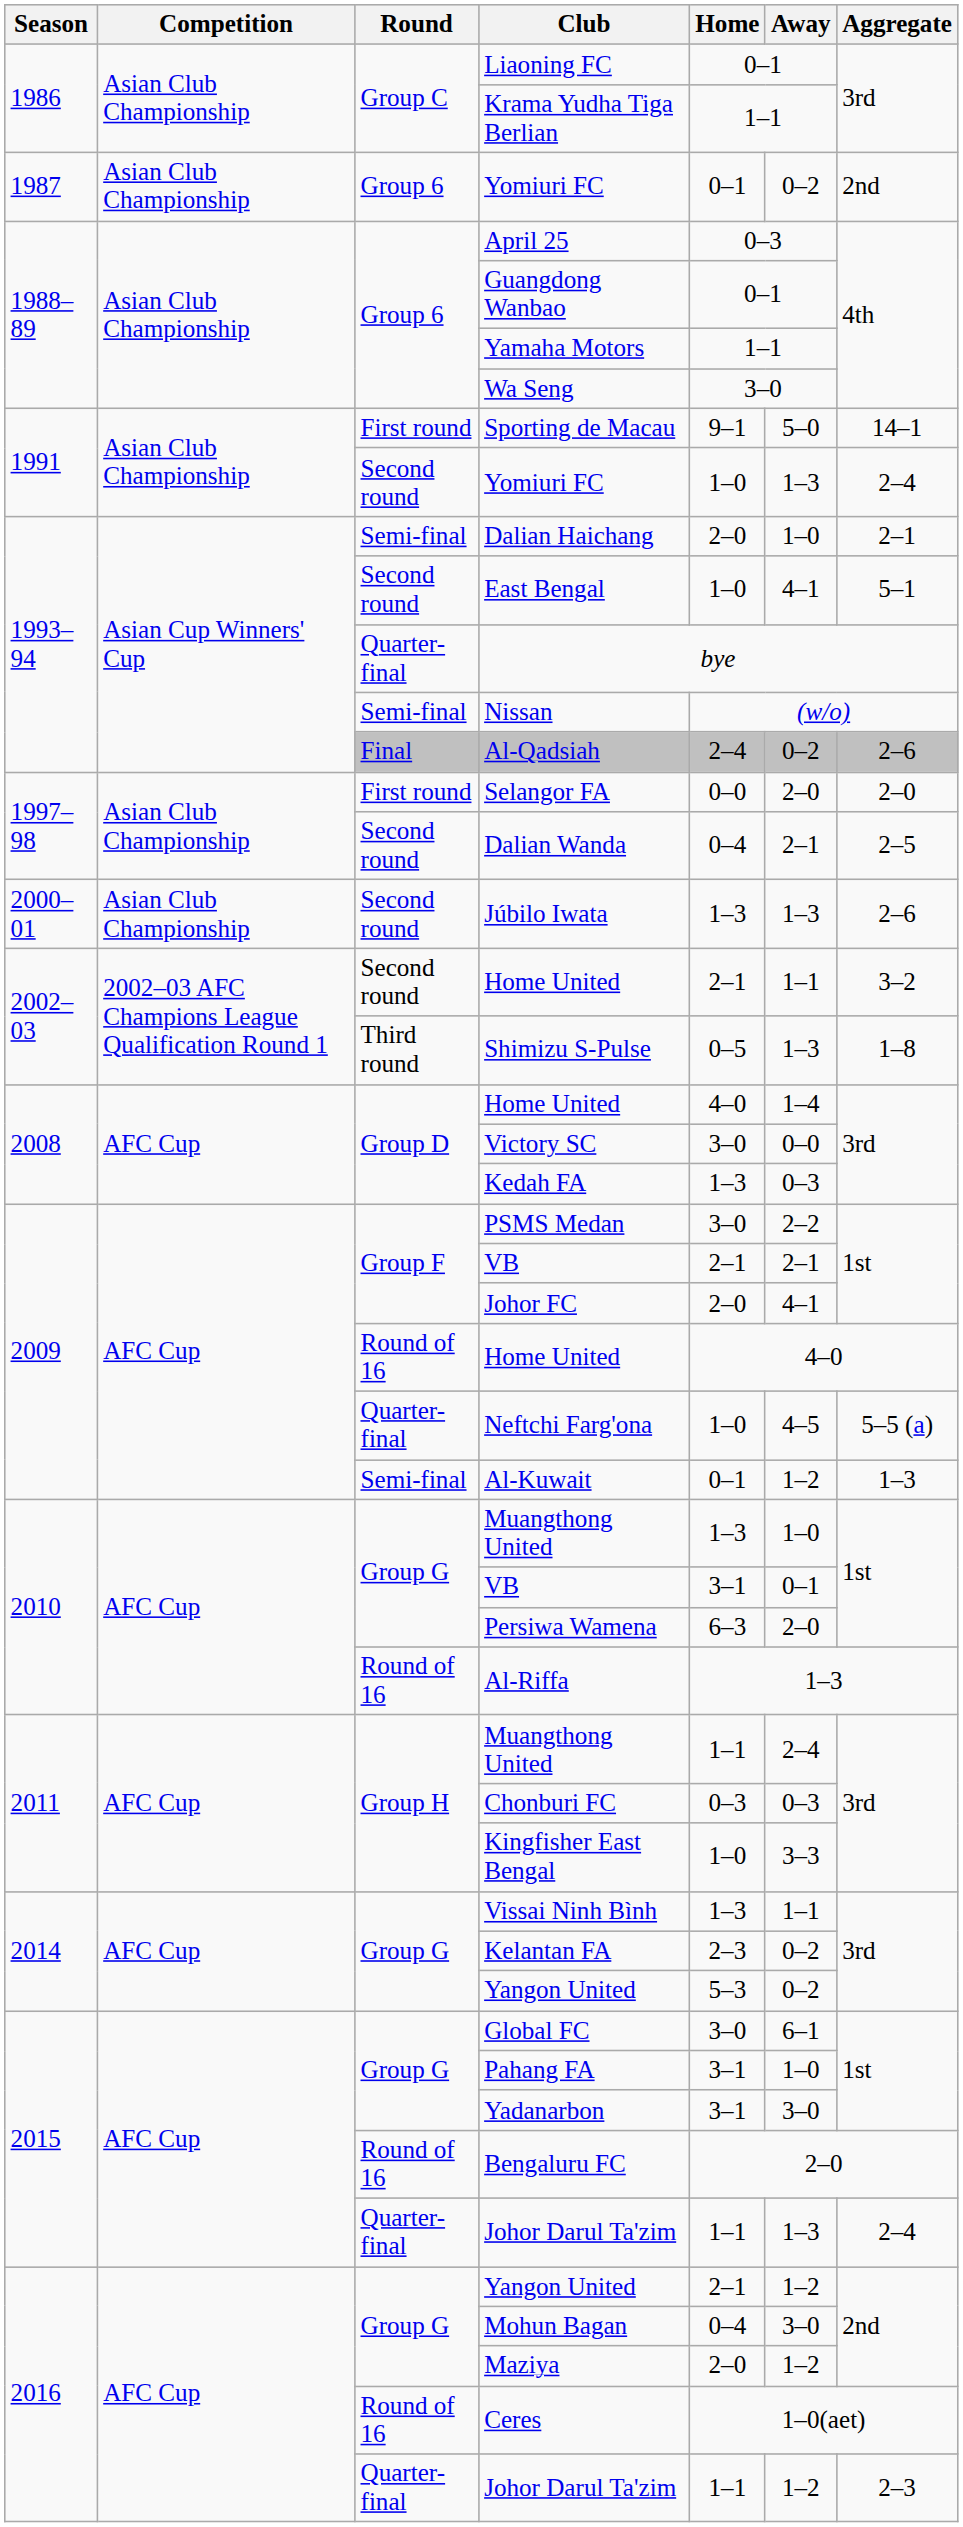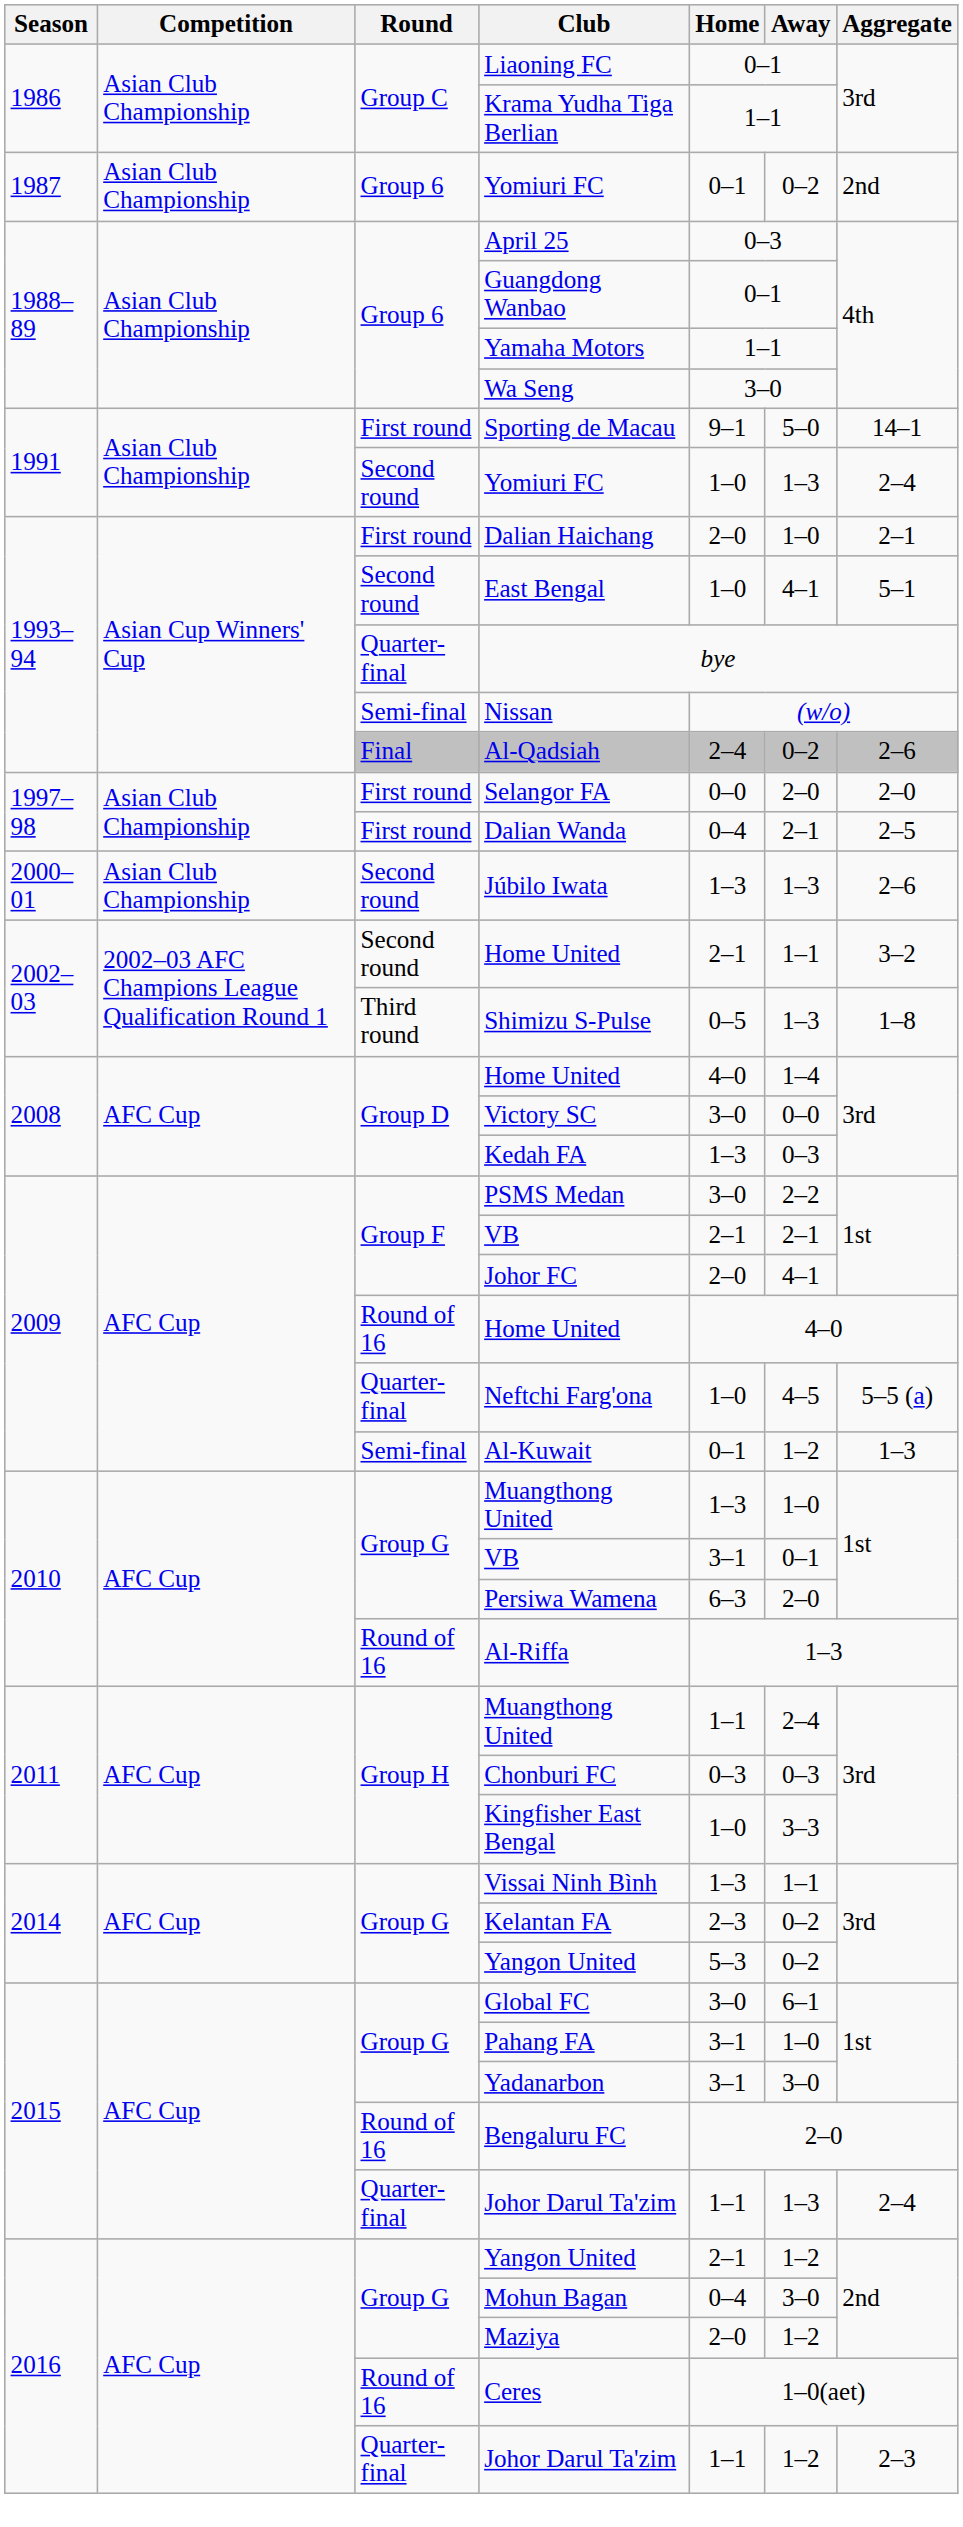 <table class="wikitable">
 <tr>
 <th>Season</th>
 <th>Competition</th>
 <th>Round</th>
 <th>Club</th>
 <th>Home</th>
 <th>Away</th>
 <th>Aggregate</th>
 </tr>
 <tr>
 <td rowspan="2"><a href='#'>1986</a></td>
 <td rowspan="2"><a href='#'>Asian Club Championship</a></td>
 <td rowspan="2"><a href='#'>Group C</a></td>
 <td> <a href='#'>Liaoning FC</a></td>
 <td colspan=2; style="text-align:center;">0–1</td>
 <td rowspan="2">3rd</td>
 </tr>
 <tr>
 <td> <a href='#'>Krama Yudha Tiga Berlian</a></td>
 <td colspan=2; style="text-align:center;">1–1</td>
 </tr>
 <tr>
 <td><a href='#'>1987</a></td>
 <td><a href='#'>Asian Club Championship</a></td>
 <td><a href='#'>Group 6</a></td>
 <td> <a href='#'>Yomiuri FC</a></td>
 <td style="text-align:center;">0–1</td>
 <td style="text-align:center;">0–2</td>
 <td>2nd</td>
 </tr>
 <tr>
 <td rowspan="4"><a href='#'>1988–89</a></td>
 <td rowspan="4"><a href='#'>Asian Club Championship</a></td>
 <td rowspan="4"><a href='#'>Group 6</a></td>
 <td> <a href='#'>April 25</a></td>
 <td colspan=2; style="text-align:center;">0–3</td>
 <td rowspan="4">4th</td>
 </tr>
 <tr>
 <td> <a href='#'>Guangdong Wanbao</a></td>
 <td colspan=2; style="text-align:center;">0–1</td>
 </tr>
 <tr>
 <td> <a href='#'>Yamaha Motors</a></td>
 <td colspan=2; style="text-align:center;">1–1</td>
 </tr>
 <tr>
 <td> <a href='#'>Wa Seng</a></td>
 <td colspan=2; style="text-align:center;">3–0</td>
 </tr>
 <tr>
 <td rowspan="2"><a href='#'>1991</a></td>
 <td rowspan="2"><a href='#'>Asian Club Championship</a></td>
 <td><a href='#'>First round</a></td>
 <td> <a href='#'>Sporting de Macau</a></td>
 <td style="text-align:center;">9–1</td>
 <td style="text-align:center;">5–0</td>
 <td style="text-align:center;">14–1</td>
 </tr>
 <tr>
 <td><a href='#'>Second round</a></td>
 <td> <a href='#'>Yomiuri FC</a></td>
 <td style="text-align:center;">1–0</td>
 <td style="text-align:center;">1–3</td>
 <td style="text-align:center;">2–4</td>
 </tr>
 <tr>
 <td rowspan="5"><a href='#'>1993–94</a></td>
 <td rowspan="5"><a href='#'>Asian Cup Winners' Cup</a></td>
-<td><a href='#'>Semi-final</a></td>
+<td><a href='#'>First round</a></td>
 <td> <a href='#'>Dalian Haichang</a></td>
 <td style="text-align:center;">2–0</td>
 <td style="text-align:center;">1–0</td>
 <td style="text-align:center;">2–1</td>
 </tr>
 <tr>
 <td><a href='#'>Second round</a></td>
 <td> <a href='#'>East Bengal</a></td>
 <td style="text-align:center;">1–0</td>
 <td style="text-align:center;">4–1</td>
 <td style="text-align:center;">5–1</td>
 </tr>
 <tr>
 <td><a href='#'>Quarter-final</a></td>
 <td colspan=4; style="text-align:center;"><em>bye</em></td>
 </tr>
 <tr>
 <td><a href='#'>Semi-final</a></td>
 <td> <a href='#'>Nissan</a></td>
 <td colspan=3; style="text-align:center;"><em><a href='#'>(w/o)</a></em></td>
 </tr>
 <tr bgcolor=silver>
 <td><a href='#'>Final</a></td>
 <td> <a href='#'>Al-Qadsiah</a></td>
 <td style="text-align:center;">2–4</td>
 <td style="text-align:center;">0–2</td>
 <td style="text-align:center;">2–6</td>
 </tr>
 <tr>
 <td rowspan="2"><a href='#'>1997–98</a></td>
 <td rowspan="2"><a href='#'>Asian Club Championship</a></td>
 <td><a href='#'>First round</a></td>
 <td> <a href='#'>Selangor FA</a></td>
 <td style="text-align:center;">0–0</td>
 <td style="text-align:center;">2–0</td>
 <td style="text-align:center;">2–0</td>
 </tr>
 <tr>
-<td><a href='#'>Second round</a></td>
+<td><a href='#'>First round</a></td>
 <td> <a href='#'>Dalian Wanda</a></td>
 <td style="text-align:center;">0–4</td>
 <td style="text-align:center;">2–1</td>
 <td style="text-align:center;">2–5</td>
 </tr>
 <tr>
 <td><a href='#'>2000–01</a></td>
 <td><a href='#'>Asian Club Championship</a></td>
 <td><a href='#'>Second round</a></td>
 <td> <a href='#'>Júbilo Iwata</a></td>
 <td style="text-align:center;">1–3</td>
 <td style="text-align:center;">1–3</td>
 <td style="text-align:center;">2–6</td>
 </tr>
 <tr>
 <td rowspan="2"><a href='#'>2002–03</a></td>
 <td rowspan="2"><a href='#'>2002–03 AFC Champions League<br>Qualification Round 1</a></td>
 <td>Second round</td>
 <td> <a href='#'>Home United</a></td>
 <td style="text-align:center;">2–1</td>
 <td style="text-align:center;">1–1</td>
 <td style="text-align:center;">3–2</td>
 </tr>
 <tr>
 <td>Third round</td>
 <td> <a href='#'>Shimizu S-Pulse</a></td>
 <td style="text-align:center;">0–5</td>
 <td style="text-align:center;">1–3</td>
 <td style="text-align:center;">1–8</td>
 </tr>
 <tr>
 <td rowspan="3"><a href='#'>2008</a></td>
 <td rowspan="3"><a href='#'>AFC Cup</a></td>
 <td rowspan="3"><a href='#'>Group D</a></td>
 <td> <a href='#'>Home United</a></td>
 <td style="text-align:center;">4–0</td>
 <td style="text-align:center;">1–4</td>
 <td rowspan="3">3rd</td>
 </tr>
 <tr>
 <td> <a href='#'>Victory SC</a></td>
 <td style="text-align:center;">3–0</td>
 <td style="text-align:center;">0–0</td>
 </tr>
 <tr>
 <td> <a href='#'>Kedah FA</a></td>
 <td style="text-align:center;">1–3</td>
 <td style="text-align:center;">0–3</td>
 </tr>
 <tr>
 <td rowspan="6"><a href='#'>2009</a></td>
 <td rowspan="6"><a href='#'>AFC Cup</a></td>
 <td rowspan="3"><a href='#'>Group F</a></td>
 <td> <a href='#'>PSMS Medan</a></td>
 <td style="text-align:center;">3–0</td>
 <td style="text-align:center;">2–2</td>
 <td rowspan="3">1st</td>
 </tr>
 <tr>
 <td> <a href='#'>VB</a></td>
 <td style="text-align:center;">2–1</td>
 <td style="text-align:center;">2–1</td>
 </tr>
 <tr>
 <td> <a href='#'>Johor FC</a></td>
 <td style="text-align:center;">2–0</td>
 <td style="text-align:center;">4–1</td>
 </tr>
 <tr>
 <td><a href='#'>Round of 16</a></td>
 <td> <a href='#'>Home United</a></td>
 <td colspan=3; style="text-align:center;">4–0</td>
 </tr>
 <tr>
 <td><a href='#'>Quarter-final</a></td>
 <td> <a href='#'>Neftchi Farg'ona</a></td>
 <td style="text-align:center;">1–0</td>
 <td style="text-align:center;">4–5</td>
 <td style="text-align:center;">5–5 (<a href='#'>a</a>)</td>
 </tr>
 <tr>
 <td><a href='#'>Semi-final</a></td>
 <td> <a href='#'>Al-Kuwait</a></td>
 <td style="text-align:center;">0–1</td>
 <td style="text-align:center;">1–2</td>
 <td style="text-align:center;">1–3</td>
 </tr>
 <tr>
 <td rowspan="4"><a href='#'>2010</a></td>
 <td rowspan="4"><a href='#'>AFC Cup</a></td>
 <td rowspan="3"><a href='#'>Group G</a></td>
 <td> <a href='#'>Muangthong United</a></td>
 <td style="text-align:center;">1–3</td>
 <td style="text-align:center;">1–0</td>
 <td rowspan="3">1st</td>
 </tr>
 <tr>
 <td> <a href='#'>VB</a></td>
 <td style="text-align:center;">3–1</td>
 <td style="text-align:center;">0–1</td>
 </tr>
 <tr>
 <td> <a href='#'>Persiwa Wamena</a></td>
 <td style="text-align:center;">6–3</td>
 <td style="text-align:center;">2–0</td>
 </tr>
 <tr>
 <td><a href='#'>Round of 16</a></td>
 <td> <a href='#'>Al-Riffa</a></td>
 <td colspan=3; style="text-align:center;">1–3</td>
 </tr>
 <tr>
 <td rowspan="3"><a href='#'>2011</a></td>
 <td rowspan="3"><a href='#'>AFC Cup</a></td>
 <td rowspan="3"><a href='#'>Group H</a></td>
 <td> <a href='#'>Muangthong United</a></td>
 <td style="text-align:center;">1–1</td>
 <td style="text-align:center;">2–4</td>
 <td rowspan="3">3rd</td>
 </tr>
 <tr>
 <td> <a href='#'>Chonburi FC</a></td>
 <td style="text-align:center;">0–3</td>
 <td style="text-align:center;">0–3</td>
 </tr>
 <tr>
 <td> <a href='#'>Kingfisher East Bengal</a></td>
 <td style="text-align:center;">1–0</td>
 <td style="text-align:center;">3–3</td>
 </tr>
 <tr>
 <td rowspan="3"><a href='#'>2014</a></td>
 <td rowspan="3"><a href='#'>AFC Cup</a></td>
 <td rowspan="3"><a href='#'>Group G</a></td>
 <td> <a href='#'>Vissai Ninh Bình</a></td>
 <td style="text-align:center;">1–3</td>
 <td style="text-align:center;">1–1</td>
 <td rowspan="3">3rd</td>
 </tr>
 <tr>
 <td> <a href='#'>Kelantan FA</a></td>
 <td style="text-align:center;">2–3</td>
 <td style="text-align:center;">0–2</td>
 </tr>
 <tr>
 <td> <a href='#'>Yangon United</a></td>
 <td style="text-align:center;">5–3</td>
 <td style="text-align:center;">0–2</td>
 </tr>
 <tr>
 <td rowspan="5"><a href='#'>2015</a></td>
 <td rowspan="5"><a href='#'>AFC Cup</a></td>
 <td rowspan="3"><a href='#'>Group G</a></td>
 <td> <a href='#'>Global FC</a></td>
 <td style="text-align:center;">3–0</td>
 <td style="text-align:center;">6–1</td>
 <td rowspan="3">1st</td>
 </tr>
 <tr>
 <td> <a href='#'>Pahang FA</a></td>
 <td style="text-align:center;">3–1</td>
 <td style="text-align:center;">1–0</td>
 </tr>
 <tr>
 <td> <a href='#'>Yadanarbon</a></td>
 <td style="text-align:center;">3–1</td>
 <td style="text-align:center;">3–0</td>
 </tr>
 <tr>
 <td><a href='#'>Round of 16</a></td>
 <td> <a href='#'>Bengaluru FC</a></td>
 <td colspan=3; style="text-align:center;">2–0</td>
 </tr>
 <tr>
 <td><a href='#'>Quarter-final</a></td>
 <td> <a href='#'>Johor Darul Ta'zim</a></td>
 <td style="text-align:center;">1–1</td>
 <td style="text-align:center;">1–3</td>
 <td style="text-align:center;">2–4</td>
 </tr>
 <tr>
 <td rowspan="5"><a href='#'>2016</a></td>
 <td rowspan="5"><a href='#'>AFC Cup</a></td>
 <td rowspan="3"><a href='#'>Group G</a></td>
 <td> <a href='#'>Yangon United</a></td>
 <td style="text-align:center;">2–1</td>
 <td style="text-align:center;">1–2</td>
 <td rowspan="3">2nd</td>
 </tr>
 <tr>
 <td> <a href='#'>Mohun Bagan</a></td>
 <td style="text-align:center;">0–4</td>
 <td style="text-align:center;">3–0</td>
 </tr>
 <tr>
 <td> <a href='#'>Maziya</a></td>
 <td style="text-align:center;">2–0</td>
 <td style="text-align:center;">1–2</td>
 </tr>
 <tr>
 <td><a href='#'>Round of 16</a></td>
 <td> <a href='#'>Ceres</a></td>
 <td colspan=3; style="text-align:center;">1–0(aet)</td>
 </tr>
 <tr>
 <td><a href='#'>Quarter-final</a></td>
 <td> <a href='#'>Johor Darul Ta'zim</a></td>
 <td style="text-align:center;">1–1</td>
 <td style="text-align:center;">1–2</td>
 <td style="text-align:center;">2–3</td>
 </tr>
 </table>
